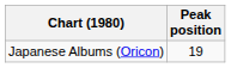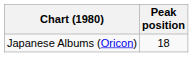 <table class="wikitable sortable plainrowheaders" style="text-align:center">
 <tr>
 <th scope="col">Chart (1980)</th>
 <th scope="col">Peak<br>position</th>
 </tr>
 <tr>
 <td>Japanese Albums (<a href='#'>Oricon</a>)</td>
-<td>19</td>
+<td>18</td>
 </tr>
 </table>
